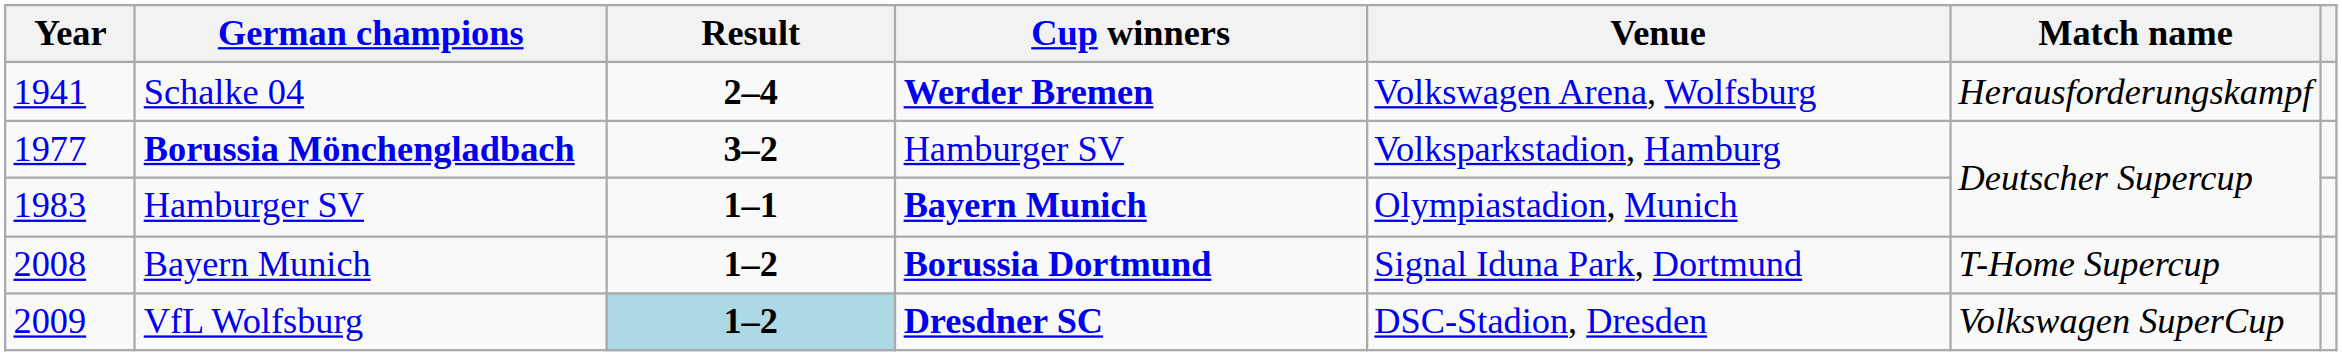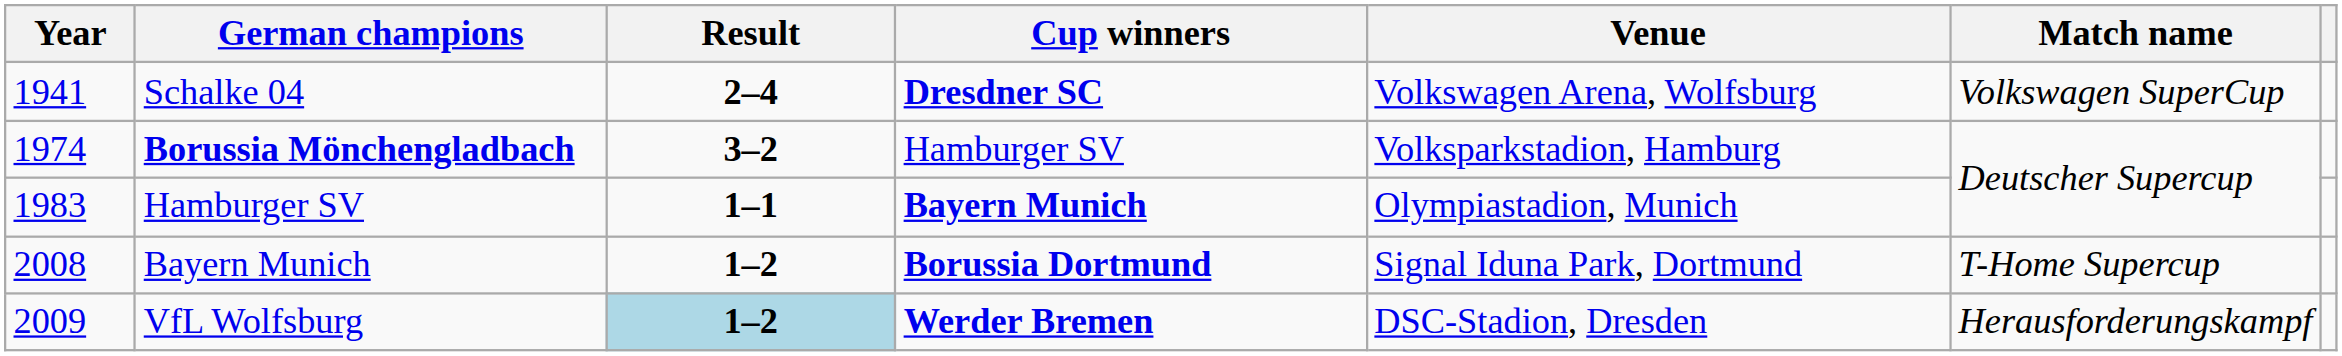 <table class="wikitable">
 <tr>
 <th style="width:50px">Year</th>
 <th style="width:200px"><a href='#'>German champions</a></th>
 <th style="width:120px">Result</th>
 <th style="width:200px"><a href='#'>Cup</a> winners</th>
 <th style="width:250px">Venue</th>
 <th style="width:150px">Match name</th>
 <th></th>
 </tr>
 <tr>
 <td><a href='#'>1941</a></td>
 <td><a href='#'>Schalke 04</a></td>
 <td align="center"><strong>2–4</strong></td>
-<td><strong><a href='#'>Werder Bremen</a></strong></td>
+<td><strong><a href='#'>Dresdner SC</a></strong></td>
 <td><a href='#'>Volkswagen Arena</a>, <a href='#'>Wolfsburg</a></td>
-<td><em>Herausforderungskampf</em></td>
+<td><em>Volkswagen SuperCup</em></td>
 <td></td>
 </tr>
 <tr>
-<td><a href='#'>1977</a></td>
+<td><a href='#'>1974</a></td>
 <td><strong><a href='#'>Borussia Mönchengladbach</a></strong></td>
 <td align="center"><strong>3–2</strong></td>
 <td><a href='#'>Hamburger SV</a></td>
 <td><a href='#'>Volksparkstadion</a>, <a href='#'>Hamburg</a></td>
 <td rowspan="2"><em>Deutscher Supercup</em></td>
 <td></td>
 </tr>
 <tr>
 <td><a href='#'>1983</a></td>
 <td><a href='#'>Hamburger SV</a></td>
 <td align="center"><strong>1–1</strong> </td>
 <td><strong><a href='#'>Bayern Munich</a></strong></td>
 <td><a href='#'>Olympiastadion</a>, <a href='#'>Munich</a></td>
 <td></td>
 </tr>
 <tr>
 <td><a href='#'>2008</a></td>
 <td><a href='#'>Bayern Munich</a></td>
 <td align="center"><strong>1–2</strong></td>
 <td><strong><a href='#'>Borussia Dortmund</a></strong></td>
 <td><a href='#'>Signal Iduna Park</a>, <a href='#'>Dortmund</a></td>
 <td><em>T-Home Supercup</em></td>
 <td></td>
 </tr>
 <tr>
 <td><a href='#'>2009</a></td>
 <td><a href='#'>VfL Wolfsburg</a></td>
 <td align="center" style="background: lightblue;"><strong>1–2</strong></td>
-<td><strong><a href='#'>Dresdner SC</a></strong></td>
+<td><strong><a href='#'>Werder Bremen</a></strong></td>
 <td><a href='#'>DSC-Stadion</a>, <a href='#'>Dresden</a></td>
-<td><em>Volkswagen SuperCup</em></td>
+<td><em>Herausforderungskampf</em></td>
 <td></td>
 </tr>
 </table>
